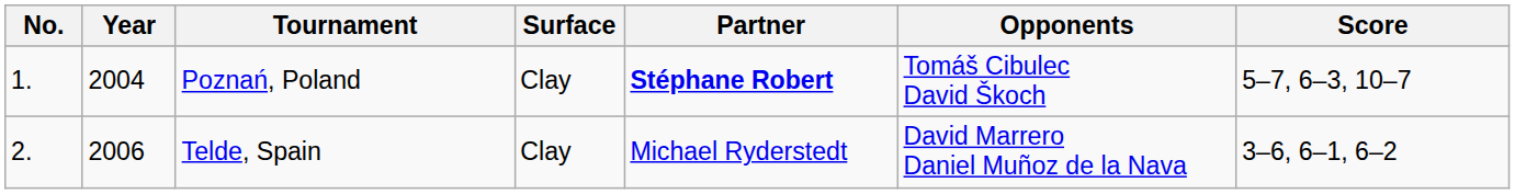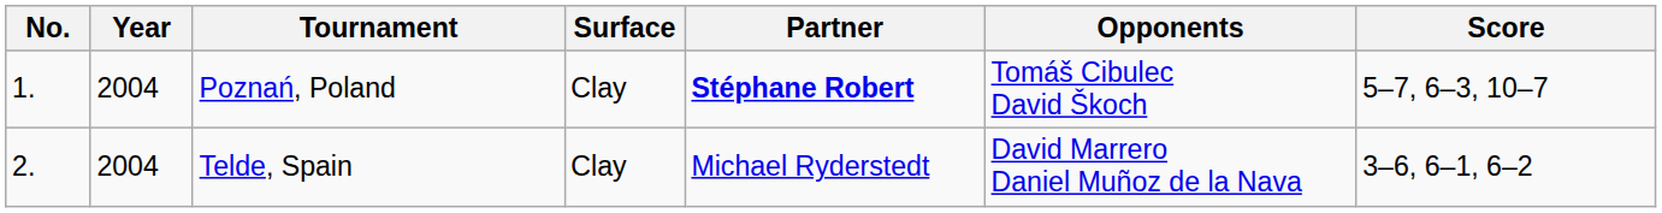 <table class="sortable wikitable" style=font-size:97%>
 <tr>
 <th width=40>No.</th>
 <th width=50>Year</th>
 <th width=200>Tournament</th>
 <th width=60>Surface</th>
 <th width=160>Partner</th>
 <th width=200>Opponents</th>
 <th width=160>Score</th>
 </tr>
 <tr>
 <td>1.</td>
 <td>2004</td>
 <td><a href='#'>Poznań</a>, Poland</td>
 <td>Clay</td>
 <td><strong> <a href='#'>Stéphane Robert</a></strong></td>
 <td> <a href='#'>Tomáš Cibulec</a><br> <a href='#'>David Škoch</a></td>
 <td>5–7, 6–3, 10–7</td>
 </tr>
 <tr>
 <td>2.</td>
-<td>2006</td>
+<td>2004</td>
 <td><a href='#'>Telde</a>, Spain</td>
 <td>Clay</td>
 <td> <a href='#'>Michael Ryderstedt</a></td>
 <td> <a href='#'>David Marrero</a><br> <a href='#'>Daniel Muñoz de la Nava</a></td>
 <td>3–6, 6–1, 6–2</td>
 </tr>
 </table>
